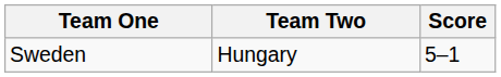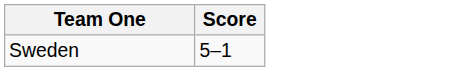 <table class="wikitable">
 <tr>
 <th width=150>Team One</th>
-<th width=150>Team Two</th>
 <th width=50>Score</th>
 </tr>
 <tr>
 <td>Sweden</td>
-<td>Hungary</td>
 <td>5–1</td>
 </tr>
 </table>
